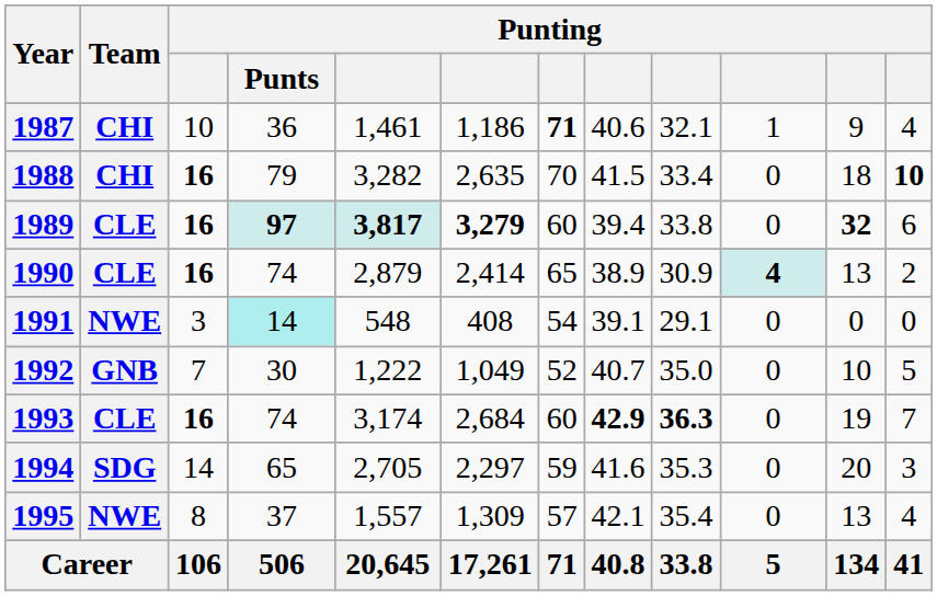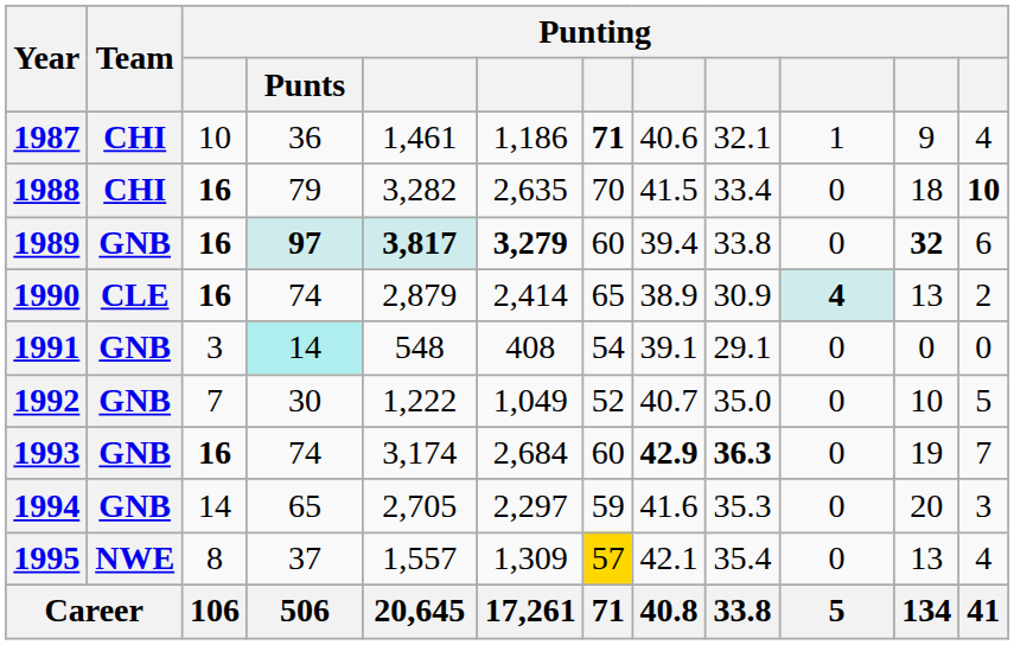 <table class=wikitable style="text-align:center;">
 <tr>
 <th rowspan="2">Year</th>
 <th rowspan="2">Team</th>
 <th colspan="10">Punting</th>
 </tr>
 <tr>
 <th></th>
 <th>Punts</th>
 <th></th>
 <th></th>
 <th></th>
 <th></th>
 <th></th>
 <th></th>
 <th></th>
 <th></th>
 </tr>
 <tr>
 <th><a href='#'>1987</a></th>
 <th><a href='#'>CHI</a></th>
 <td>10</td>
 <td>36</td>
 <td>1,461</td>
 <td>1,186</td>
 <td><strong>71</strong></td>
 <td>40.6</td>
 <td>32.1</td>
 <td>1</td>
 <td>9</td>
 <td>4</td>
 </tr>
 <tr>
 <th><a href='#'>1988</a></th>
 <th><a href='#'>CHI</a></th>
 <td><strong>16</strong></td>
 <td>79</td>
 <td>3,282</td>
 <td>2,635</td>
 <td>70</td>
 <td>41.5</td>
 <td>33.4</td>
 <td>0</td>
 <td>18</td>
 <td><strong>10</strong></td>
 </tr>
 <tr>
 <th><a href='#'>1989</a></th>
-<th><a href='#'>CLE</a></th>
+<th><a href='#'>GNB</a></th>
 <td><strong>16</strong></td>
 <td style="background:#cfecec; width:3em;"><strong>97</strong></td>
 <td style="background:#cfecec; width:3em;"><strong>3,817</strong></td>
 <td><strong>3,279</strong></td>
 <td>60</td>
 <td>39.4</td>
 <td>33.8</td>
 <td>0</td>
 <td><strong>32</strong></td>
 <td>6</td>
 </tr>
 <tr>
 <th><a href='#'>1990</a></th>
 <th><a href='#'>CLE</a></th>
 <td><strong>16</strong></td>
 <td>74</td>
 <td>2,879</td>
 <td>2,414</td>
 <td>65</td>
 <td>38.9</td>
 <td>30.9</td>
 <td style="background:#cfecec; width:3em;"><strong>4</strong></td>
 <td>13</td>
 <td>2</td>
 </tr>
 <tr>
 <th><a href='#'>1991</a></th>
-<th><a href='#'>NWE</a></th>
+<th><a href='#'>GNB</a></th>
 <td>3</td>
 <td style="background: paleturquoise;">14</td>
 <td>548</td>
 <td>408</td>
 <td>54</td>
 <td>39.1</td>
 <td>29.1</td>
 <td>0</td>
 <td>0</td>
 <td>0</td>
 </tr>
 <tr>
 <th><a href='#'>1992</a></th>
 <th><a href='#'>GNB</a></th>
 <td>7</td>
 <td>30</td>
 <td>1,222</td>
 <td>1,049</td>
 <td>52</td>
 <td>40.7</td>
 <td>35.0</td>
 <td>0</td>
 <td>10</td>
 <td>5</td>
 </tr>
 <tr>
 <th><a href='#'>1993</a></th>
-<th><a href='#'>CLE</a></th>
+<th><a href='#'>GNB</a></th>
 <td><strong>16</strong></td>
 <td>74</td>
 <td>3,174</td>
 <td>2,684</td>
 <td>60</td>
 <td><strong>42.9</strong></td>
 <td><strong>36.3</strong></td>
 <td>0</td>
 <td>19</td>
 <td>7</td>
 </tr>
 <tr>
 <th><a href='#'>1994</a></th>
-<th><a href='#'>SDG</a></th>
+<th><a href='#'>GNB</a></th>
 <td>14</td>
 <td>65</td>
 <td>2,705</td>
 <td>2,297</td>
 <td>59</td>
 <td>41.6</td>
 <td>35.3</td>
 <td>0</td>
 <td>20</td>
 <td>3</td>
 </tr>
 <tr>
 <th><a href='#'>1995</a></th>
 <th><a href='#'>NWE</a></th>
 <td>8</td>
 <td>37</td>
 <td>1,557</td>
 <td>1,309</td>
-<td>57</td>
+<td style="background: gold;">57</td>
 <td>42.1</td>
 <td>35.4</td>
 <td>0</td>
 <td>13</td>
 <td>4</td>
 </tr>
 <tr>
 <th colspan="2">Career</th>
 <th>106</th>
 <th>506</th>
 <th>20,645</th>
 <th>17,261</th>
 <th>71</th>
 <th>40.8</th>
 <th>33.8</th>
 <th>5</th>
 <th>134</th>
 <th>41</th>
 </tr>
 </table>
